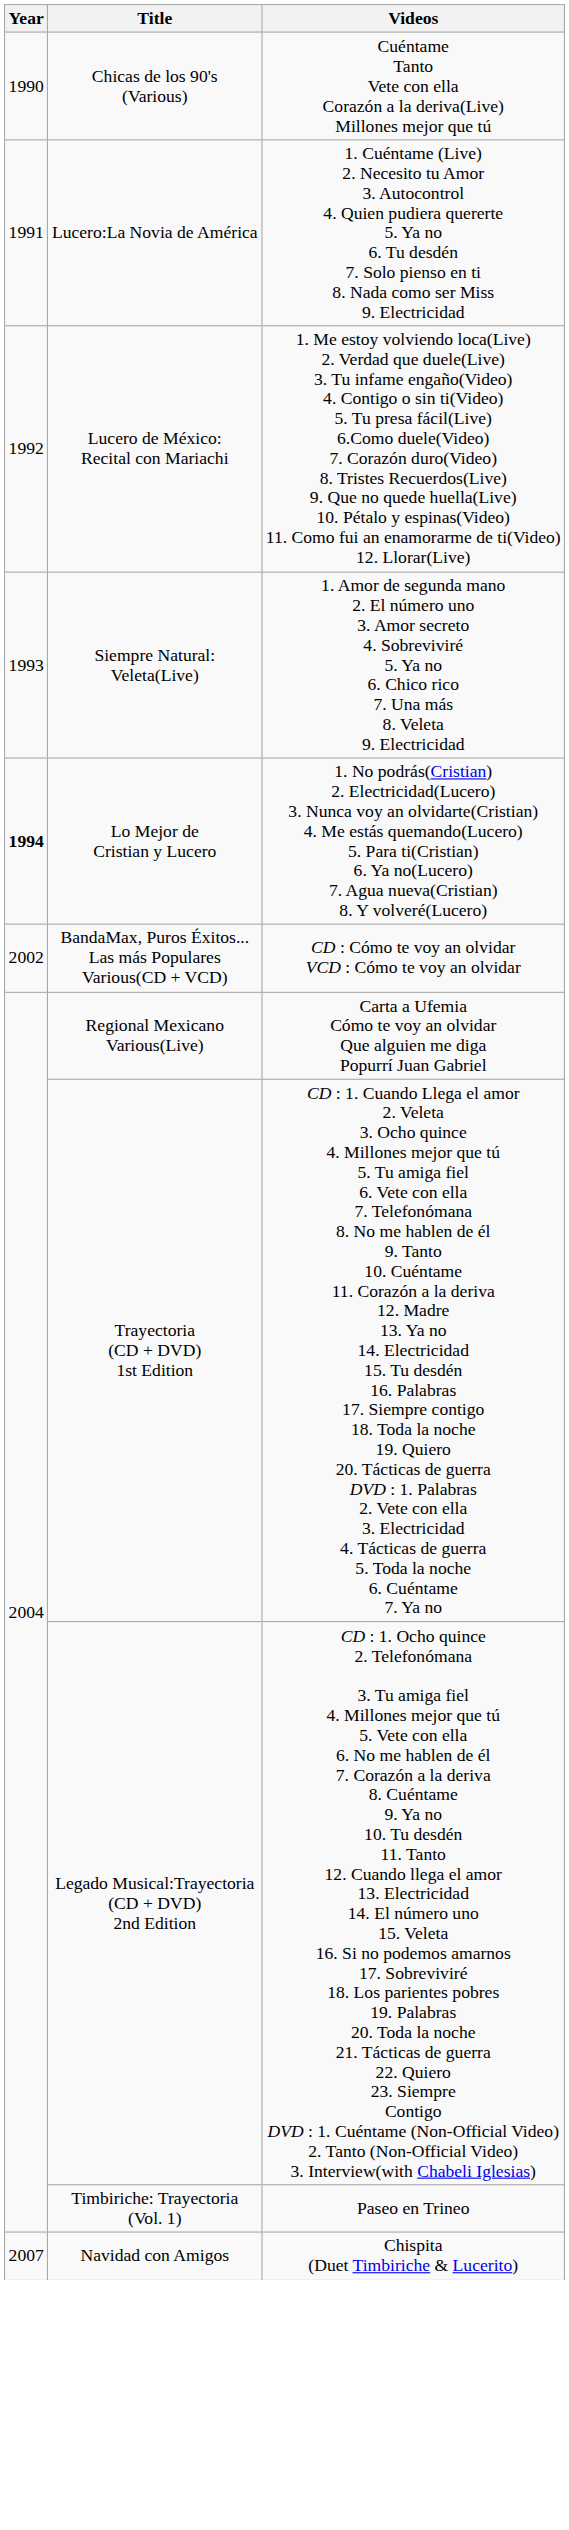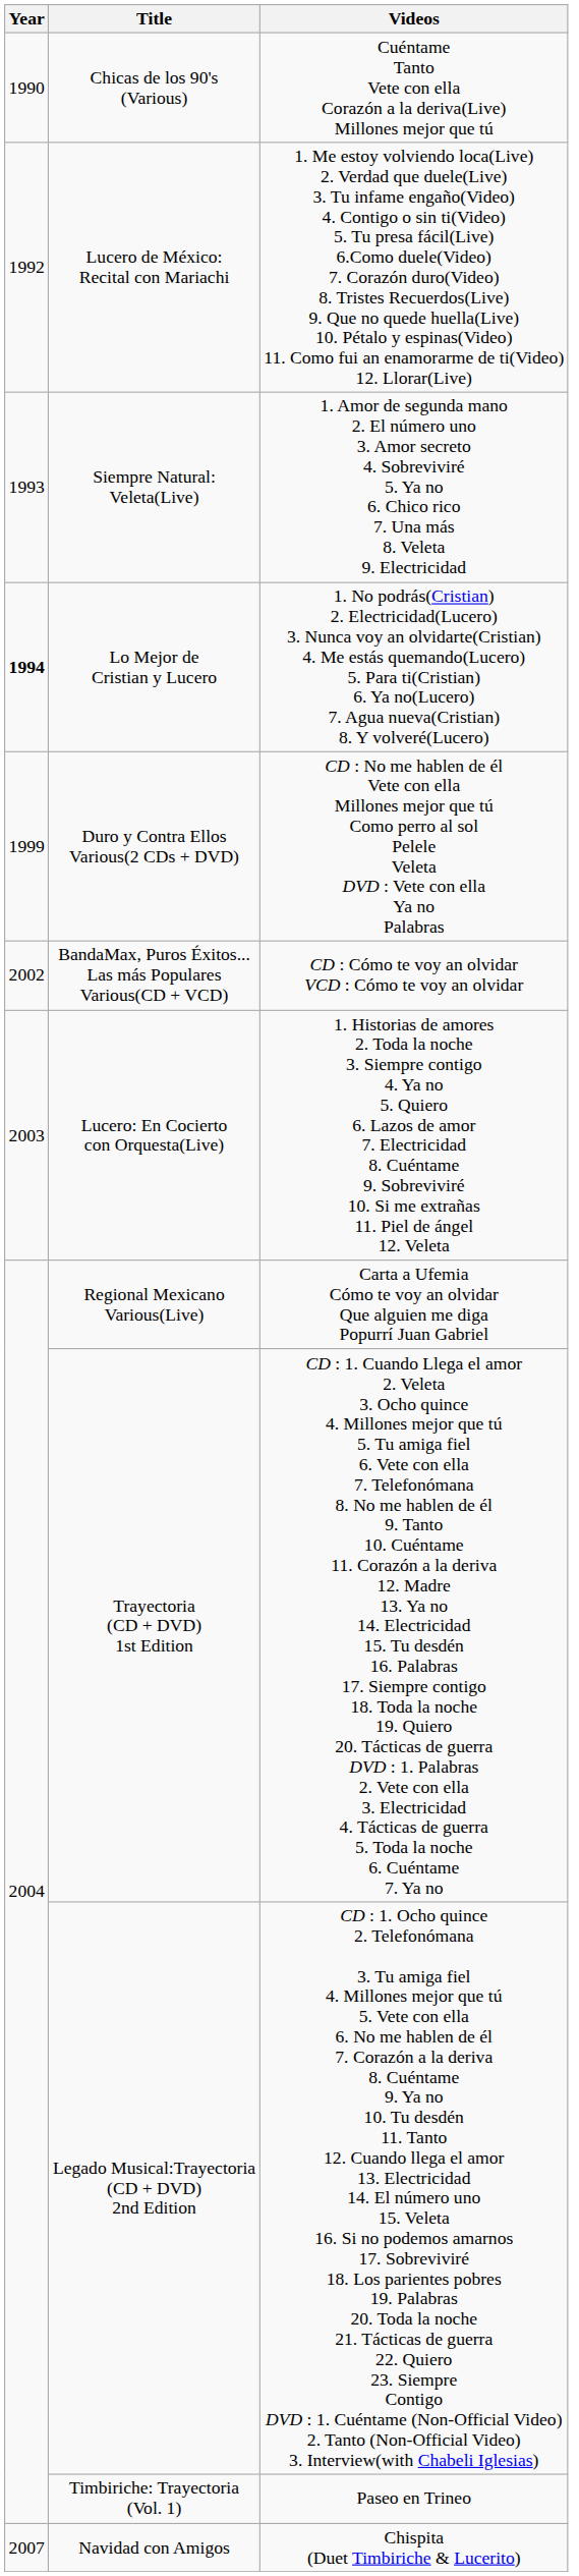 <table class="wikitable">
 <tr>
 <th>Year</th>
 <th>Title</th>
 <th>Videos</th>
 </tr>
 <tr>
 <td>1990</td>
 <td align="center">Chicas de los 90's<br>(Various)</td>
 <td align="center">Cuéntame<br>Tanto<br>Vete con ella<br>Corazón a la deriva(Live)<br>Millones mejor que tú</td>
-</tr>
-<tr>
-<td>1991</td>
-<td align="center">Lucero:La Novia de América</td>
-<td align="center">1. Cuéntame (Live)<br>2. Necesito tu Amor<br>3. Autocontrol<br>4. Quien pudiera quererte<br>5. Ya no<br>6. Tu desdén<br>7. Solo pienso en ti<br>8. Nada como ser Miss<br>9. Electricidad</td>
 </tr>
 <tr>
 <td>1992</td>
 <td align="center">Lucero de México:<br>Recital con Mariachi</td>
 <td align="center">1. Me estoy volviendo loca(Live)<br>2. Verdad que duele(Live)<br>3. Tu infame engaño(Video)<br>4. Contigo o sin ti(Video)<br>5. Tu presa fácil(Live)<br>6.Como duele(Video)<br>7. Corazón duro(Video)<br>8. Tristes Recuerdos(Live)<br>9. Que no quede huella(Live)<br>10. Pétalo y espinas(Video)<br>11. Como fui an enamorarme de ti(Video)<br>12. Llorar(Live)</td>
 </tr>
 <tr>
 <td>1993</td>
 <td align="center">Siempre Natural:<br>Veleta(Live)</td>
 <td align="center">1. Amor de segunda mano<br>2. El número uno<br>3. Amor secreto<br>4. Sobreviviré<br>5. Ya no<br>6. Chico rico<br>7. Una más<br>8. Veleta<br>9. Electricidad</td>
 </tr>
 <tr>
 <td><strong>1994</strong></td>
 <td align="center">Lo Mejor de<br>Cristian y Lucero</td>
 <td align="center">1. No podrás(<a href='#'>Cristian</a>)<br>2. Electricidad(Lucero)<br>3. Nunca voy an olvidarte(Cristian)<br>4. Me estás quemando(Lucero)<br>5. Para ti(Cristian)<br>6. Ya no(Lucero)<br>7. Agua nueva(Cristian)<br>8. Y volveré(Lucero)</td>
 </tr>
 <tr>
+<td>1999</td>
+<td align="center">Duro y Contra Ellos<br>Various(2 CDs + DVD)</td>
+<td align="center"! scope="row" align="center"><em>CD </em>: No me hablen de él<br>Vete con ella<br>Millones mejor que tú<br>Como perro al sol<br>Pelele<br>Veleta<br> <em>DVD </em>: Vete con ella<br>Ya no<br>Palabras</td>
+</tr>
+<tr>
 <td>2002</td>
 <td align="center">BandaMax, Puros Éxitos...<br>Las más Populares<br>Various(CD + VCD)</td>
 <td align="center"! scope="row" align="center"><em>CD </em>: Cómo te voy an olvidar<br> <em>VCD </em>: Cómo te voy an olvidar</td>
+</tr>
+<tr>
+<td>2003</td>
+<td align="center">Lucero: En Cocierto<br>con Orquesta(Live)</td>
+<td align="center">1. Historias de amores<br>2. Toda la noche<br>3. Siempre contigo<br>4. Ya no<br>5. Quiero<br>6. Lazos de amor<br>7. Electricidad<br>8. Cuéntame<br>9. Sobreviviré<br>10. Si me extrañas<br>11. Piel de ángel<br>12. Veleta</td>
 </tr>
 <tr>
 <td rowspan="4">2004</td>
 <td align="center">Regional Mexicano<br>Various(Live)</td>
 <td align="center">Carta a Ufemia<br>Cómo te voy an olvidar<br>Que alguien me diga<br>Popurrí Juan Gabriel</td>
 </tr>
 <tr>
 <td align="center">Trayectoria<br>(CD + DVD)<br>1st Edition</td>
 <td align="center"! scope="row" align="center"><em>CD </em>: 1. Cuando Llega el amor<br>2. Veleta<br>3. Ocho quince<br>4. Millones mejor que tú<br>5. Tu amiga fiel<br>6. Vete con ella<br>7. Telefonómana<br>8. No me hablen de él<br>9. Tanto<br>10. Cuéntame<br>11. Corazón a la deriva<br>12. Madre<br>13. Ya no<br>14. Electricidad<br>15. Tu desdén<br>16. Palabras<br>17. Siempre contigo<br>18. Toda la noche<br>19. Quiero<br>20. Tácticas de guerra<br> <em>DVD </em>: 1. Palabras<br>2. Vete con ella<br>3. Electricidad<br>4. Tácticas de guerra<br>5. Toda la noche<br>6. Cuéntame<br>7. Ya no</td>
 </tr>
 <tr>
 <td align="center">Legado Musical:Trayectoria<br>(CD + DVD)<br>2nd Edition</td>
 <td align="center"! scope="row" align="center"><em>CD </em>: 1. Ocho quince<br>2. Telefonómana<br><br>3. Tu amiga fiel<br>4. Millones mejor que tú<br>5. Vete con ella<br>6. No me hablen de él<br>7. Corazón a la deriva<br>8. Cuéntame<br>9. Ya no<br>10. Tu desdén<br>11. Tanto<br>12. Cuando llega el amor<br>13. Electricidad<br>14. El número uno<br>15. Veleta<br>16. Si no podemos amarnos<br>17. Sobreviviré<br>18. Los parientes pobres<br>19. Palabras<br>20. Toda la noche<br>21. Tácticas de guerra<br>22. Quiero<br>23. Siempre <br>Contigo<br>  <em>DVD </em>: 1. Cuéntame (Non-Official Video)<br>2. Tanto (Non-Official Video)<br>3. Interview(with <a href='#'>Chabeli Iglesias</a>)</td>
 </tr>
 <tr>
 <td align="center">Timbiriche: Trayectoria<br>(Vol. 1)</td>
 <td align="center">Paseo en Trineo</td>
 </tr>
 <tr>
 <td>2007</td>
 <td align="center">Navidad con Amigos</td>
 <td align="center">Chispita<br>(Duet <a href='#'>Timbiriche</a> & <a href='#'>Lucerito</a>)</td>
 </tr>
 </table>
